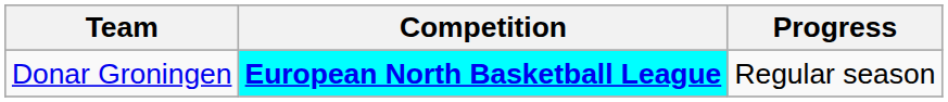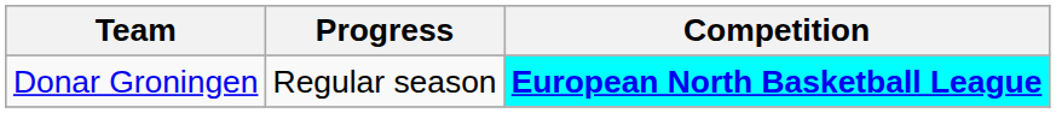 <table class="wikitable sortable">
 <tr>
 <th>Team</th>
+<th>Progress</th>
 <th>Competition</th>
-<th>Progress</th>
 </tr>
 <tr>
 <td><a href='#'>Donar Groningen</a></td>
+<td>Regular season</td>
 <td rowspan="1" style="background-color:cyan;color:white;text-align:center"><strong><a href='#'><span>European North Basketball League</span></a></strong></td>
-<td>Regular season</td>
 </tr>
 </table>
